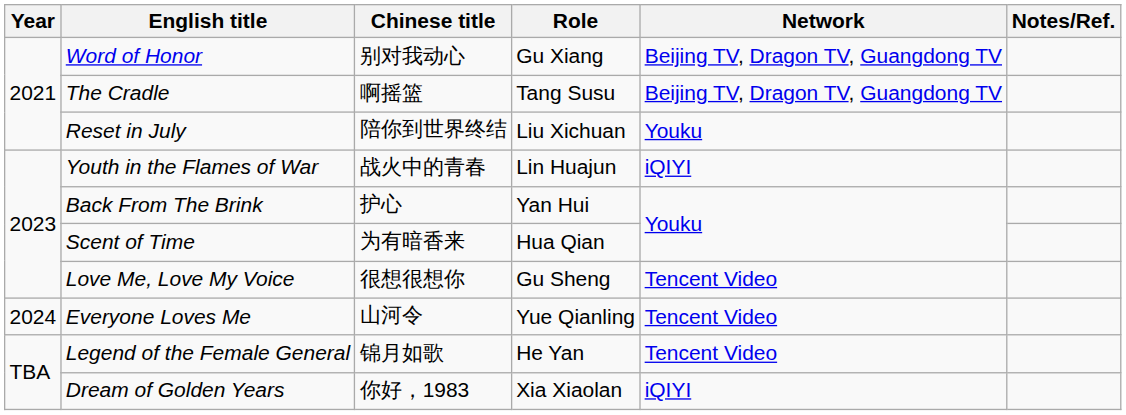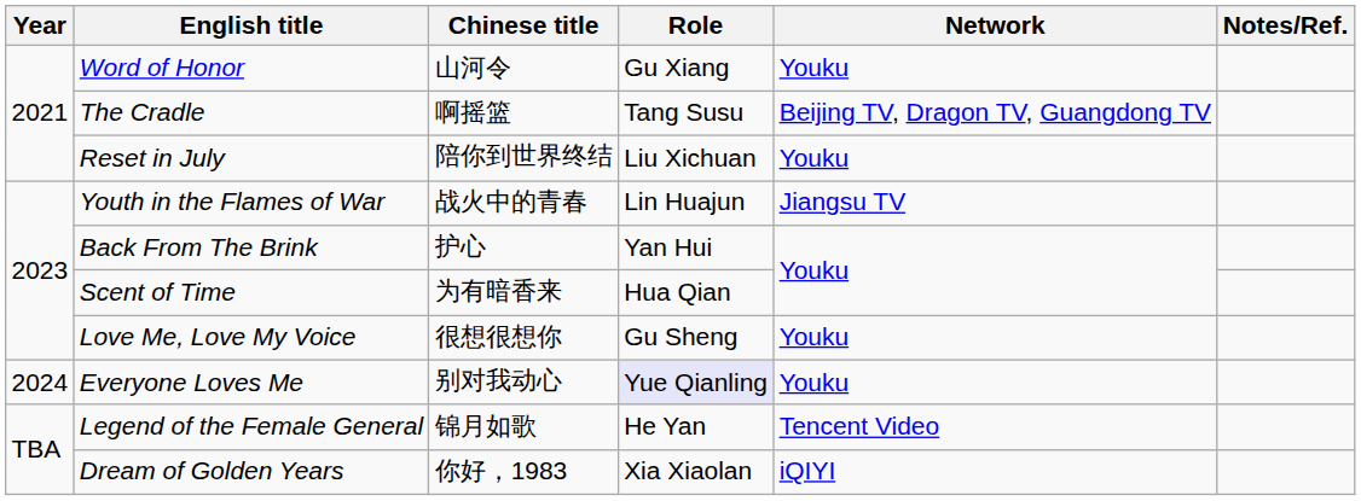 <table class="wikitable sortable">
 <tr>
 <th scope="col">Year</th>
 <th scope="col">English title</th>
 <th scope="col">Chinese title</th>
 <th scope="col">Role</th>
 <th scope="col">Network</th>
 <th scope="col" class="unsortable">Notes/Ref.</th>
 </tr>
 <tr>
 <td rowspan="3">2021</td>
 <td><em><a href='#'>Word of Honor</a></em></td>
-<td>别对我动心</td>
+<td>山河令</td>
 <td>Gu Xiang</td>
-<td><a href='#'>Beijing TV</a>, <a href='#'>Dragon TV</a>, <a href='#'>Guangdong TV</a></td>
+<td><a href='#'>Youku</a></td>
 <td></td>
 </tr>
 <tr>
 <td><em>The Cradle</em></td>
 <td>啊摇篮</td>
 <td>Tang Susu</td>
 <td><a href='#'>Beijing TV</a>, <a href='#'>Dragon TV</a>, <a href='#'>Guangdong TV</a></td>
 <td></td>
 </tr>
 <tr>
 <td><em>Reset in July</em></td>
 <td>陪你到世界终结</td>
 <td>Liu Xichuan</td>
 <td><a href='#'>Youku</a></td>
 <td></td>
 </tr>
 <tr>
 <td rowspan="4">2023</td>
 <td><em>Youth in the Flames of War</em></td>
 <td>战火中的青春</td>
 <td>Lin Huajun</td>
-<td><a href='#'>iQIYI</a></td>
+<td><a href='#'>Jiangsu TV</a></td>
 <td></td>
 </tr>
 <tr>
 <td><em>Back From The Brink</em></td>
 <td>护心</td>
 <td>Yan Hui</td>
 <td rowspan="2"><a href='#'>Youku</a></td>
 <td></td>
 </tr>
 <tr>
 <td><em>Scent of Time</em></td>
 <td>为有暗香来</td>
 <td>Hua Qian</td>
 <td></td>
 </tr>
 <tr>
 <td><em>Love Me, Love My Voice</em></td>
 <td>很想很想你</td>
 <td>Gu Sheng</td>
-<td><a href='#'>Tencent Video</a></td>
+<td><a href='#'>Youku</a></td>
 <td></td>
 </tr>
 <tr>
 <td>2024</td>
 <td><em>Everyone Loves Me</em></td>
-<td>山河令</td>
-<td>Yue Qianling</td>
-<td><a href='#'>Tencent Video</a></td>
+<td>别对我动心</td>
+<td style="background: lavender;">Yue Qianling</td>
+<td><a href='#'>Youku</a></td>
 <td></td>
 </tr>
 <tr>
 <td rowspan="2">TBA</td>
 <td><em>Legend of the Female General</em></td>
 <td>锦月如歌</td>
 <td>He Yan</td>
 <td><a href='#'>Tencent Video</a></td>
 <td></td>
 </tr>
 <tr>
 <td><em>Dream of Golden Years</em></td>
 <td>你好，1983</td>
 <td>Xia Xiaolan</td>
 <td><a href='#'>iQIYI</a></td>
 <td></td>
 </tr>
 </table>
